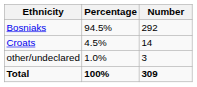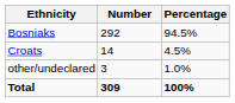 <table class="wikitable">
 <tr>
 <th width="100px">Ethnicity</th>
+<th width="80px">Number</th>
 <th width="80px">Percentage</th>
-<th width="80px">Number</th>
 </tr>
 <tr>
 <td><a href='#'>Bosniaks</a></td>
+<td>292</td>
 <td>94.5%</td>
-<td>292</td>
 </tr>
 <tr>
 <td><a href='#'>Croats</a></td>
+<td>14</td>
 <td>4.5%</td>
-<td>14</td>
 </tr>
 <tr>
 <td>other/undeclared</td>
+<td>3</td>
 <td>1.0%</td>
-<td>3</td>
 </tr>
 <tr>
 <td><strong>Total</strong></td>
+<td><strong>309</strong></td>
 <td><strong>100%</strong></td>
-<td><strong>309</strong></td>
 </tr>
 </table>
